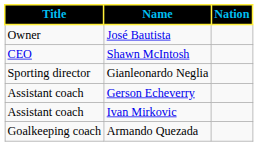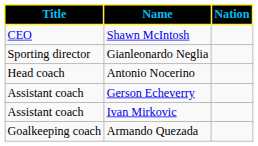 <table class="wikitable sortable">
 <tr>
 <th style="background:#000000; color:#00BEEF; border:2px solid #FFEF39;;" scope="col">Title</th>
 <th style="background:#000000; color:#00BEEF; border:2px solid #FFEF39;;" scope="col">Name</th>
 <th style="background:#000000; color:#00BEEF; border:2px solid #FFEF39;;" scope="col">Nation</th>
-</tr>
-<tr>
-<td>Owner</td>
-<td><a href='#'>José Bautista</a></td>
-<td></td>
 </tr>
 <tr>
 <td><a href='#'>CEO</a></td>
 <td><a href='#'>Shawn McIntosh</a></td>
 <td></td>
 </tr>
 <tr>
 <td>Sporting director</td>
 <td>Gianleonardo Neglia</td>
+<td></td>
+</tr>
+<tr>
+<td>Head coach</td>
+<td>Antonio Nocerino</td>
 <td></td>
 </tr>
 <tr>
 <td>Assistant coach</td>
 <td><a href='#'>Gerson Echeverry</a></td>
 <td></td>
 </tr>
 <tr>
 <td>Assistant coach</td>
 <td><a href='#'>Ivan Mirkovic</a></td>
 <td></td>
 </tr>
 <tr>
 <td>Goalkeeping coach</td>
 <td>Armando Quezada</td>
 <td></td>
 </tr>
 </table>
